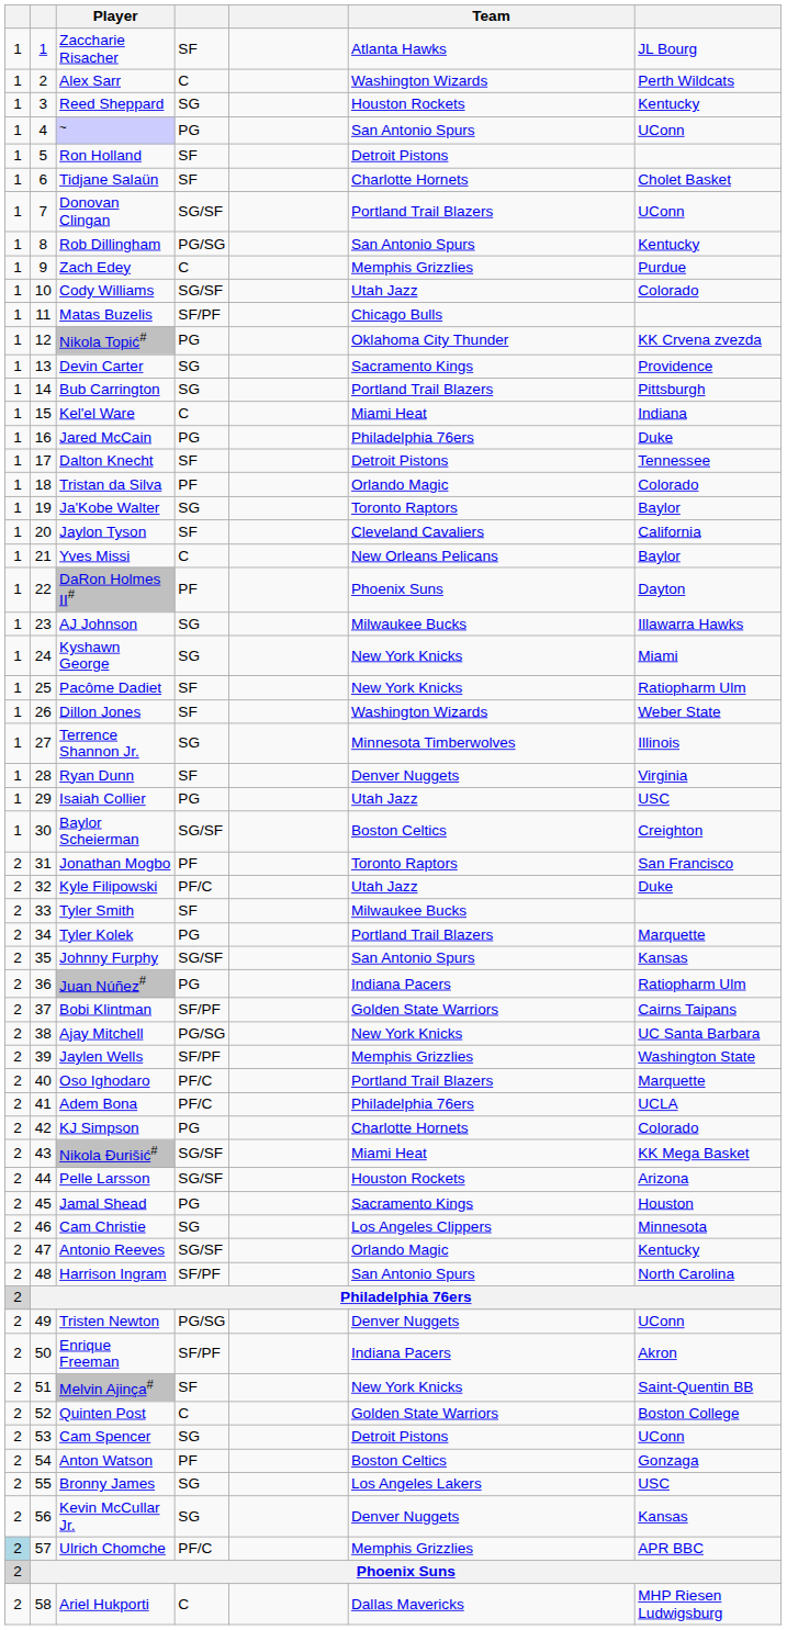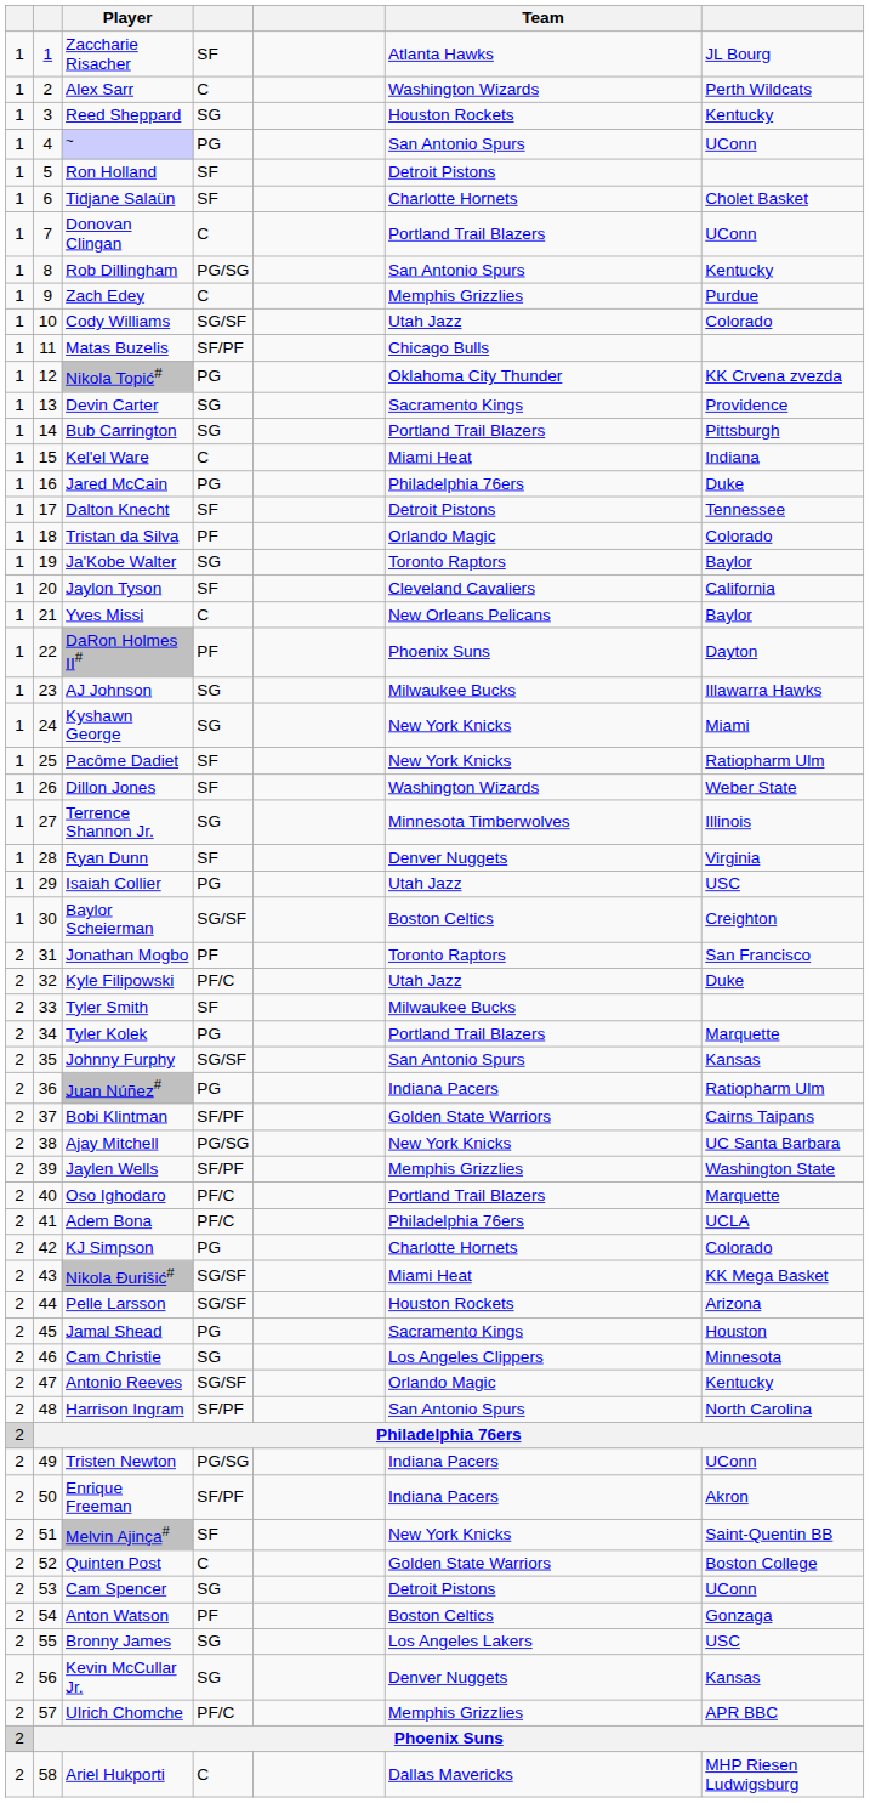 <table class="wikitable sortable plainrowheaders" style="text-align:left">
 <tr>
 <th scope="col" style="width:20px;"></th>
 <th scope="col" style="width:20px;"></th>
 <th scope="col" style="width:120px;">Player</th>
 <th scope="col" style="width:20px;"></th>
 <th scope="col" style="width:120px;"><br></th>
 <th scope="col" style="width:300px;">Team</th>
 <th scope="col" style="width:150px;"></th>
 </tr>
 <tr>
 <td style="text-align:center;">1</td>
 <td style="text-align:center;"><a href='#'>1</a></td>
 <td><a href='#'>Zaccharie Risacher</a></td>
 <td>SF</td>
 <td></td>
 <td><a href='#'>Atlanta Hawks</a></td>
 <td><a href='#'>JL Bourg</a> </td>
 </tr>
 <tr>
 <td style="text-align:center;">1</td>
 <td style="text-align:center;">2</td>
 <td><a href='#'>Alex Sarr</a></td>
 <td>C</td>
 <td></td>
 <td><a href='#'>Washington Wizards</a></td>
 <td><a href='#'>Perth Wildcats</a> </td>
 </tr>
 <tr>
 <td style="text-align:center;">1</td>
 <td style="text-align:center;">3</td>
 <td><a href='#'>Reed Sheppard</a></td>
 <td>SG</td>
 <td></td>
 <td><a href='#'>Houston Rockets</a> </td>
 <td><a href='#'>Kentucky</a> </td>
 </tr>
 <tr>
 <td style="text-align:center;">1</td>
 <td style="text-align:center;">4</td>
 <td bgcolor="CCCCFF"><sup>~</sup></td>
 <td>PG</td>
 <td></td>
 <td><a href='#'>San Antonio Spurs</a></td>
 <td><a href='#'>UConn</a> </td>
 </tr>
 <tr>
 <td style="text-align:center;">1</td>
 <td style="text-align:center;">5</td>
 <td><a href='#'>Ron Holland</a></td>
 <td>SF</td>
 <td></td>
 <td><a href='#'>Detroit Pistons</a></td>
 <td></td>
 </tr>
 <tr>
 <td style="text-align:center;">1</td>
 <td style="text-align:center;">6</td>
 <td><a href='#'>Tidjane Salaün</a></td>
 <td>SF</td>
 <td></td>
 <td><a href='#'>Charlotte Hornets</a></td>
 <td><a href='#'>Cholet Basket</a> </td>
 </tr>
 <tr>
 <td style="text-align:center;">1</td>
 <td style="text-align:center;">7</td>
 <td><a href='#'>Donovan Clingan</a></td>
-<td>SG/SF</td>
+<td>C</td>
 <td></td>
 <td><a href='#'>Portland Trail Blazers</a></td>
 <td><a href='#'>UConn</a> </td>
 </tr>
 <tr>
 <td style="text-align:center;">1</td>
 <td style="text-align:center;">8</td>
 <td><a href='#'>Rob Dillingham</a></td>
 <td>PG/SG</td>
 <td></td>
 <td><a href='#'>San Antonio Spurs</a> </td>
 <td><a href='#'>Kentucky</a> </td>
 </tr>
 <tr>
 <td style="text-align:center;">1</td>
 <td style="text-align:center;">9</td>
 <td><a href='#'>Zach Edey</a></td>
 <td>C</td>
 <td></td>
 <td><a href='#'>Memphis Grizzlies</a></td>
 <td><a href='#'>Purdue</a> </td>
 </tr>
 <tr>
 <td style="text-align:center;">1</td>
 <td style="text-align:center;">10</td>
 <td><a href='#'>Cody Williams</a></td>
 <td>SG/SF</td>
 <td></td>
 <td><a href='#'>Utah Jazz</a></td>
 <td><a href='#'>Colorado</a> </td>
 </tr>
 <tr>
 <td style="text-align:center;">1</td>
 <td style="text-align:center;">11</td>
 <td><a href='#'>Matas Buzelis</a></td>
 <td>SF/PF</td>
 <td></td>
 <td><a href='#'>Chicago Bulls</a></td>
 <td></td>
 </tr>
 <tr>
 <td style="text-align:center;">1</td>
 <td style="text-align:center;">12</td>
 <td bgcolor="#C0C0C0"><a href='#'>Nikola Topić</a><sup>#</sup></td>
 <td>PG</td>
 <td></td>
 <td><a href='#'>Oklahoma City Thunder</a> </td>
 <td><a href='#'>KK Crvena zvezda</a> </td>
 </tr>
 <tr>
 <td style="text-align:center;">1</td>
 <td style="text-align:center;">13</td>
 <td><a href='#'>Devin Carter</a></td>
 <td>SG</td>
 <td></td>
 <td><a href='#'>Sacramento Kings</a></td>
 <td><a href='#'>Providence</a> </td>
 </tr>
 <tr>
 <td style="text-align:center;">1</td>
 <td style="text-align:center;">14</td>
 <td><a href='#'>Bub Carrington</a></td>
 <td>SG</td>
 <td></td>
 <td><a href='#'>Portland Trail Blazers</a> </td>
 <td><a href='#'>Pittsburgh</a> </td>
 </tr>
 <tr>
 <td style="text-align:center;">1</td>
 <td style="text-align:center;">15</td>
 <td><a href='#'>Kel'el Ware</a></td>
 <td>C</td>
 <td></td>
 <td><a href='#'>Miami Heat</a></td>
 <td><a href='#'>Indiana</a> </td>
 </tr>
 <tr>
 <td style="text-align:center;">1</td>
 <td style="text-align:center;">16</td>
 <td><a href='#'>Jared McCain</a></td>
 <td>PG</td>
 <td></td>
 <td><a href='#'>Philadelphia 76ers</a></td>
 <td><a href='#'>Duke</a> </td>
 </tr>
 <tr>
 <td style="text-align:center;">1</td>
 <td style="text-align:center;">17</td>
 <td><a href='#'>Dalton Knecht</a></td>
 <td>SF</td>
 <td></td>
 <td><a href='#'>Detroit Pistons</a> </td>
 <td><a href='#'>Tennessee</a> </td>
 </tr>
 <tr>
 <td style="text-align:center;">1</td>
 <td style="text-align:center;">18</td>
 <td><a href='#'>Tristan da Silva</a></td>
 <td>PF</td>
 <td><br></td>
 <td><a href='#'>Orlando Magic</a></td>
 <td><a href='#'>Colorado</a> </td>
 </tr>
 <tr>
 <td style="text-align:center;">1</td>
 <td style="text-align:center;">19</td>
 <td><a href='#'>Ja'Kobe Walter</a></td>
 <td>SG</td>
 <td></td>
 <td><a href='#'>Toronto Raptors</a> </td>
 <td><a href='#'>Baylor</a> </td>
 </tr>
 <tr>
 <td style="text-align:center;">1</td>
 <td style="text-align:center;">20</td>
 <td><a href='#'>Jaylon Tyson</a></td>
 <td>SF</td>
 <td></td>
 <td><a href='#'>Cleveland Cavaliers</a></td>
 <td><a href='#'>California</a> </td>
 </tr>
 <tr>
 <td style="text-align:center;">1</td>
 <td style="text-align:center;">21</td>
 <td><a href='#'>Yves Missi</a></td>
 <td>C</td>
 <td></td>
 <td><a href='#'>New Orleans Pelicans</a> </td>
 <td><a href='#'>Baylor</a> </td>
 </tr>
 <tr>
 <td style="text-align:center;">1</td>
 <td style="text-align:center;">22</td>
 <td bgcolor="#C0C0C0"><a href='#'>DaRon Holmes II</a><sup>#</sup></td>
 <td>PF</td>
 <td></td>
 <td><a href='#'>Phoenix Suns</a> </td>
 <td><a href='#'>Dayton</a> </td>
 </tr>
 <tr>
 <td style="text-align:center;">1</td>
 <td style="text-align:center;">23</td>
 <td><a href='#'>AJ Johnson</a></td>
 <td>SG</td>
 <td></td>
 <td><a href='#'>Milwaukee Bucks</a> </td>
 <td><a href='#'>Illawarra Hawks</a> </td>
 </tr>
 <tr>
 <td style="text-align:center;">1</td>
 <td style="text-align:center;">24</td>
 <td bgcolor=><a href='#'>Kyshawn George</a></td>
 <td>SG</td>
 <td></td>
 <td><a href='#'>New York Knicks</a> </td>
 <td><a href='#'>Miami</a> </td>
 </tr>
 <tr>
 <td style="text-align:center;">1</td>
 <td style="text-align:center;">25</td>
 <td><a href='#'>Pacôme Dadiet</a></td>
 <td>SF</td>
 <td></td>
 <td><a href='#'>New York Knicks</a></td>
 <td><a href='#'>Ratiopharm Ulm</a> </td>
 </tr>
 <tr>
 <td style="text-align:center;">1</td>
 <td style="text-align:center;">26</td>
 <td><a href='#'>Dillon Jones</a></td>
 <td>SF</td>
 <td></td>
 <td><a href='#'>Washington Wizards</a> </td>
 <td><a href='#'>Weber State</a> </td>
 </tr>
 <tr>
 <td style="text-align:center;">1</td>
 <td style="text-align:center;">27</td>
 <td bgcolor=><a href='#'>Terrence Shannon Jr.</a></td>
 <td>SG</td>
 <td></td>
 <td><a href='#'>Minnesota Timberwolves</a></td>
 <td><a href='#'>Illinois</a> </td>
 </tr>
 <tr>
 <td style="text-align:center;">1</td>
 <td style="text-align:center;">28</td>
 <td><a href='#'>Ryan Dunn</a></td>
 <td>SF</td>
 <td></td>
 <td><a href='#'>Denver Nuggets</a> </td>
 <td><a href='#'>Virginia</a> </td>
 </tr>
 <tr>
 <td style="text-align:center;">1</td>
 <td style="text-align:center;">29</td>
 <td><a href='#'>Isaiah Collier</a></td>
 <td>PG</td>
 <td></td>
 <td><a href='#'>Utah Jazz</a> </td>
 <td><a href='#'>USC</a> </td>
 </tr>
 <tr>
 <td style="text-align:center;">1</td>
 <td style="text-align:center;">30</td>
 <td bgcolor=><a href='#'>Baylor Scheierman</a></td>
 <td>SG/SF</td>
 <td></td>
 <td><a href='#'>Boston Celtics</a></td>
 <td><a href='#'>Creighton</a> </td>
 </tr>
 <tr>
 <td style="text-align:center;">2</td>
 <td style="text-align:center;">31</td>
 <td><a href='#'>Jonathan Mogbo</a></td>
 <td>PF</td>
 <td></td>
 <td><a href='#'>Toronto Raptors</a> </td>
 <td><a href='#'>San Francisco</a> </td>
 </tr>
 <tr>
 <td style="text-align:center;">2</td>
 <td style="text-align:center;">32</td>
 <td><a href='#'>Kyle Filipowski</a></td>
 <td>PF/C</td>
 <td></td>
 <td><a href='#'>Utah Jazz</a> </td>
 <td><a href='#'>Duke</a> </td>
 </tr>
 <tr>
 <td style="text-align:center;">2</td>
 <td style="text-align:center;">33</td>
 <td><a href='#'>Tyler Smith</a></td>
 <td>SF</td>
 <td></td>
 <td><a href='#'>Milwaukee Bucks</a> </td>
 <td></td>
 </tr>
 <tr>
 <td style="text-align:center;">2</td>
 <td style="text-align:center;">34</td>
 <td><a href='#'>Tyler Kolek</a></td>
 <td>PG</td>
 <td></td>
 <td><a href='#'>Portland Trail Blazers</a> </td>
 <td><a href='#'>Marquette</a> </td>
 </tr>
 <tr>
 <td style="text-align:center;">2</td>
 <td style="text-align:center;">35</td>
 <td><a href='#'>Johnny Furphy</a></td>
 <td>SG/SF</td>
 <td></td>
 <td><a href='#'>San Antonio Spurs</a> </td>
 <td><a href='#'>Kansas</a> </td>
 </tr>
 <tr>
 <td style="text-align:center;">2</td>
 <td style="text-align:center;">36</td>
 <td bgcolor="#C0C0C0"><a href='#'>Juan Núñez</a><sup>#</sup></td>
 <td>PG</td>
 <td></td>
 <td><a href='#'>Indiana Pacers</a> </td>
 <td><a href='#'>Ratiopharm Ulm</a> </td>
 </tr>
 <tr>
 <td style="text-align:center;">2</td>
 <td style="text-align:center;">37</td>
 <td><a href='#'>Bobi Klintman</a></td>
 <td>SF/PF</td>
 <td></td>
 <td><a href='#'>Golden State Warriors</a> </td>
 <td><a href='#'>Cairns Taipans</a> </td>
 </tr>
 <tr>
 <td style="text-align:center;">2</td>
 <td style="text-align:center;">38</td>
 <td><a href='#'>Ajay Mitchell</a></td>
 <td>PG/SG</td>
 <td></td>
 <td><a href='#'>New York Knicks</a> </td>
 <td><a href='#'>UC Santa Barbara</a> </td>
 </tr>
 <tr>
 <td style="text-align:center;">2</td>
 <td style="text-align:center;">39</td>
 <td><a href='#'>Jaylen Wells</a></td>
 <td>SF/PF</td>
 <td></td>
 <td><a href='#'>Memphis Grizzlies</a> </td>
 <td><a href='#'>Washington State</a> </td>
 </tr>
 <tr>
 <td style="text-align:center;">2</td>
 <td style="text-align:center;">40</td>
 <td><a href='#'>Oso Ighodaro</a></td>
 <td>PF/C</td>
 <td></td>
 <td><a href='#'>Portland Trail Blazers</a> </td>
 <td><a href='#'>Marquette</a> </td>
 </tr>
 <tr>
 <td style="text-align:center;">2</td>
 <td style="text-align:center;">41</td>
 <td><a href='#'>Adem Bona</a></td>
 <td>PF/C</td>
 <td></td>
 <td><a href='#'>Philadelphia 76ers</a> </td>
 <td><a href='#'>UCLA</a> </td>
 </tr>
 <tr>
 <td style="text-align:center;">2</td>
 <td style="text-align:center;">42</td>
 <td><a href='#'>KJ Simpson</a></td>
 <td>PG</td>
 <td></td>
 <td><a href='#'>Charlotte Hornets</a> </td>
 <td><a href='#'>Colorado</a> </td>
 </tr>
 <tr>
 <td style="text-align:center;">2</td>
 <td style="text-align:center;">43</td>
 <td bgcolor="#C0C0C0"><a href='#'>Nikola Đurišić</a><sup>#</sup></td>
 <td>SG/SF</td>
 <td></td>
 <td><a href='#'>Miami Heat</a> </td>
 <td><a href='#'>KK Mega Basket</a> </td>
 </tr>
 <tr>
 <td style="text-align:center;">2</td>
 <td style="text-align:center;">44</td>
 <td><a href='#'>Pelle Larsson</a></td>
 <td>SG/SF</td>
 <td></td>
 <td><a href='#'>Houston Rockets</a> </td>
 <td><a href='#'>Arizona</a> </td>
 </tr>
 <tr>
 <td style="text-align:center;">2</td>
 <td style="text-align:center;">45</td>
 <td><a href='#'>Jamal Shead</a></td>
 <td>PG</td>
 <td></td>
 <td><a href='#'>Sacramento Kings</a> </td>
 <td><a href='#'>Houston</a> </td>
 </tr>
 <tr>
 <td style="text-align:center;">2</td>
 <td style="text-align:center;">46</td>
 <td><a href='#'>Cam Christie</a></td>
 <td>SG</td>
 <td></td>
 <td><a href='#'>Los Angeles Clippers</a> </td>
 <td><a href='#'>Minnesota</a> </td>
 </tr>
 <tr>
 <td style="text-align:center;">2</td>
 <td style="text-align:center;">47</td>
 <td><a href='#'>Antonio Reeves</a></td>
 <td>SG/SF</td>
 <td></td>
 <td><a href='#'>Orlando Magic</a> </td>
 <td><a href='#'>Kentucky</a> </td>
 </tr>
 <tr>
 <td style="text-align:center;">2</td>
 <td style="text-align:center;">48</td>
 <td><a href='#'>Harrison Ingram</a></td>
 <td>SF/PF</td>
 <td></td>
 <td><a href='#'>San Antonio Spurs</a> </td>
 <td><a href='#'>North Carolina</a> </td>
 </tr>
 <tr bgcolor="lightgray">
 <td style="text-align:center;">2 </td>
 <th scope="row" colspan="6" style="text-align:center;"><a href='#'>Philadelphia 76ers</a> </th>
 </tr>
 <tr>
 <td style="text-align:center;">2</td>
 <td style="text-align:center;">49</td>
 <td><a href='#'>Tristen Newton</a></td>
 <td>PG/SG</td>
 <td></td>
-<td><a href='#'>Denver Nuggets</a> </td>
+<td><a href='#'>Indiana Pacers</a> </td>
 <td><a href='#'>UConn</a> </td>
 </tr>
 <tr>
 <td style="text-align:center;">2</td>
 <td style="text-align:center;">50</td>
 <td><a href='#'>Enrique Freeman</a></td>
 <td>SF/PF</td>
 <td><br></td>
 <td><a href='#'>Indiana Pacers</a> </td>
 <td><a href='#'>Akron</a> </td>
 </tr>
 <tr>
 <td style="text-align:center;">2</td>
 <td style="text-align:center;">51</td>
 <td bgcolor="#C0C0C0"><a href='#'>Melvin Ajinça</a><sup>#</sup></td>
 <td>SF</td>
 <td></td>
 <td><a href='#'>New York Knicks</a> </td>
 <td><a href='#'>Saint-Quentin BB</a> </td>
 </tr>
 <tr>
 <td style="text-align:center;">2</td>
 <td style="text-align:center;">52</td>
 <td><a href='#'>Quinten Post</a></td>
 <td>C</td>
 <td></td>
 <td><a href='#'>Golden State Warriors</a> </td>
 <td><a href='#'>Boston College</a> </td>
 </tr>
 <tr>
 <td style="text-align:center;">2</td>
 <td style="text-align:center;">53</td>
 <td><a href='#'>Cam Spencer</a></td>
 <td>SG</td>
 <td></td>
 <td><a href='#'>Detroit Pistons</a> </td>
 <td><a href='#'>UConn</a> </td>
 </tr>
 <tr>
 <td style="text-align:center;">2</td>
 <td style="text-align:center;">54</td>
 <td><a href='#'>Anton Watson</a></td>
 <td>PF</td>
 <td></td>
 <td><a href='#'>Boston Celtics</a> </td>
 <td><a href='#'>Gonzaga</a> </td>
 </tr>
 <tr>
 <td style="text-align:center;">2</td>
 <td style="text-align:center;">55</td>
 <td><a href='#'>Bronny James</a></td>
 <td>SG</td>
 <td></td>
 <td><a href='#'>Los Angeles Lakers</a> </td>
 <td><a href='#'>USC</a> </td>
 </tr>
 <tr>
 <td style="text-align:center;">2</td>
 <td style="text-align:center;">56</td>
 <td><a href='#'>Kevin McCullar Jr.</a></td>
 <td>SG</td>
 <td></td>
 <td><a href='#'>Denver Nuggets</a> </td>
 <td><a href='#'>Kansas</a> </td>
 </tr>
 <tr>
-<td style="background: lightblue; text-align:center;">2</td>
+<td style="text-align:center;">2</td>
 <td style="text-align:center;">57</td>
 <td><a href='#'>Ulrich Chomche</a></td>
 <td>PF/C</td>
 <td></td>
 <td><a href='#'>Memphis Grizzlies</a> </td>
 <td><a href='#'>APR BBC</a> </td>
 </tr>
 <tr bgcolor="lightgray">
 <td style="text-align:center;">2 </td>
 <th scope="row" colspan="6" style="text-align:center;"><a href='#'>Phoenix Suns</a> </th>
 </tr>
 <tr>
 <td style="text-align:center;">2</td>
 <td style="text-align:center;">58</td>
 <td><a href='#'>Ariel Hukporti</a></td>
 <td>C</td>
 <td></td>
 <td><a href='#'>Dallas Mavericks</a> </td>
 <td><a href='#'>MHP Riesen Ludwigsburg</a> </td>
 </tr>
 </table>
